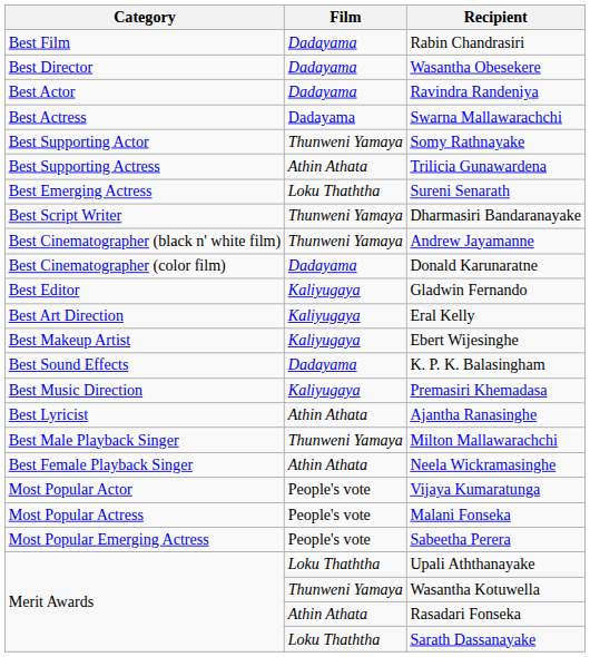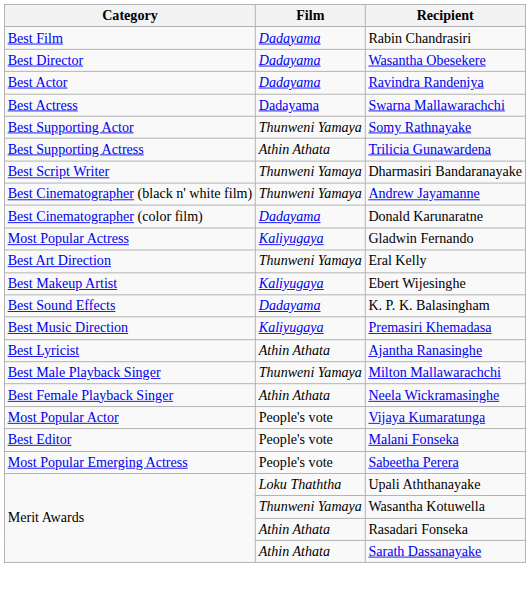 <table class="wikitable plainrowheaders sortable">
 <tr>
 <th scope="col">Category</th>
 <th scope="col">Film</th>
 <th scope="col">Recipient</th>
 </tr>
 <tr>
 <td><a href='#'>Best Film</a></td>
 <td><em><a href='#'>Dadayama</a></em></td>
 <td>Rabin Chandrasiri</td>
 </tr>
 <tr>
 <td><a href='#'>Best Director</a></td>
 <td><em><a href='#'>Dadayama</a></em></td>
 <td><a href='#'>Wasantha Obesekere</a></td>
 </tr>
 <tr>
 <td><a href='#'>Best Actor</a></td>
 <td><em><a href='#'>Dadayama</a><strong></td>
 <td><a href='#'>Ravindra Randeniya</a></td>
 </tr>
 <tr>
 <td><a href='#'>Best Actress</a></td>
 <td></em><a href='#'>Dadayama</a></strong></td>
 <td><a href='#'>Swarna Mallawarachchi</a></td>
 </tr>
 <tr>
 <td><a href='#'>Best Supporting Actor</a></td>
 <td><em>Thunweni Yamaya</em></td>
 <td><a href='#'>Somy Rathnayake</a></td>
 </tr>
 <tr>
 <td><a href='#'>Best Supporting Actress</a></td>
 <td><em>Athin Athata</em></td>
 <td><a href='#'>Trilicia Gunawardena</a></td>
 </tr>
 <tr>
-<td><a href='#'>Best Emerging Actress</a></td>
-<td><em>Loku Thaththa</em></td>
-<td><a href='#'>Sureni Senarath</a></td>
-</tr>
-<tr>
 <td><a href='#'>Best Script Writer</a></td>
 <td><em>Thunweni Yamaya</em></td>
 <td>Dharmasiri Bandaranayake</td>
 </tr>
 <tr>
 <td><a href='#'>Best Cinematographer</a> (black n' white film)</td>
 <td><em>Thunweni Yamaya</em></td>
 <td><a href='#'>Andrew Jayamanne</a></td>
 </tr>
 <tr>
 <td><a href='#'>Best Cinematographer</a> (color film)</td>
 <td><em><a href='#'>Dadayama</a></em></td>
 <td>Donald Karunaratne</td>
 </tr>
 <tr>
-<td><a href='#'>Best Editor</a></td>
+<td><a href='#'>Most Popular Actress</a></td>
 <td><em><a href='#'>Kaliyugaya</a></em></td>
 <td>Gladwin Fernando</td>
 </tr>
 <tr>
 <td><a href='#'>Best Art Direction</a></td>
-<td><em><a href='#'>Kaliyugaya</a></em></td>
+<td><em>Thunweni Yamaya</em></td>
 <td>Eral Kelly</td>
 </tr>
 <tr>
 <td><a href='#'>Best Makeup Artist</a></td>
 <td><em><a href='#'>Kaliyugaya</a></em></td>
 <td>Ebert Wijesinghe</td>
 </tr>
 <tr>
 <td><a href='#'>Best Sound Effects</a></td>
 <td><em><a href='#'>Dadayama</a></em></td>
 <td>K. P. K. Balasingham</td>
 </tr>
 <tr>
 <td><a href='#'>Best Music Direction</a></td>
 <td><em><a href='#'>Kaliyugaya</a></em></td>
 <td><a href='#'>Premasiri Khemadasa</a></td>
 </tr>
 <tr>
 <td><a href='#'>Best Lyricist</a></td>
 <td><em>Athin Athata</em></td>
 <td><a href='#'>Ajantha Ranasinghe</a></td>
 </tr>
 <tr>
 <td><a href='#'>Best Male Playback Singer</a></td>
 <td><em>Thunweni Yamaya</em></td>
 <td><a href='#'>Milton Mallawarachchi</a></td>
 </tr>
 <tr>
 <td><a href='#'>Best Female Playback Singer</a></td>
 <td><em>Athin Athata</em></td>
 <td><a href='#'>Neela Wickramasinghe</a></td>
 </tr>
 <tr>
 <td><a href='#'>Most Popular Actor</a></td>
 <td>People's vote</td>
 <td><a href='#'>Vijaya Kumaratunga</a></td>
 </tr>
 <tr>
-<td><a href='#'>Most Popular Actress</a></td>
+<td><a href='#'>Best Editor</a></td>
 <td>People's vote</td>
 <td><a href='#'>Malani Fonseka</a></td>
 </tr>
 <tr>
 <td><a href='#'>Most Popular Emerging Actress</a></td>
 <td>People's vote</td>
 <td><a href='#'>Sabeetha Perera</a></td>
 </tr>
 <tr>
 <td rowspan=4>Merit Awards</td>
 <td><em>Loku Thaththa</em></td>
 <td>Upali Aththanayake</td>
 </tr>
 <tr>
 <td><em>Thunweni Yamaya</em></td>
 <td>Wasantha Kotuwella</td>
 </tr>
 <tr>
 <td><em>Athin Athata</em></td>
 <td>Rasadari Fonseka</td>
 </tr>
 <tr>
-<td><em>Loku Thaththa</em></td>
+<td><em>Athin Athata</em></td>
 <td><a href='#'>Sarath Dassanayake</a></td>
 </tr>
 </table>
